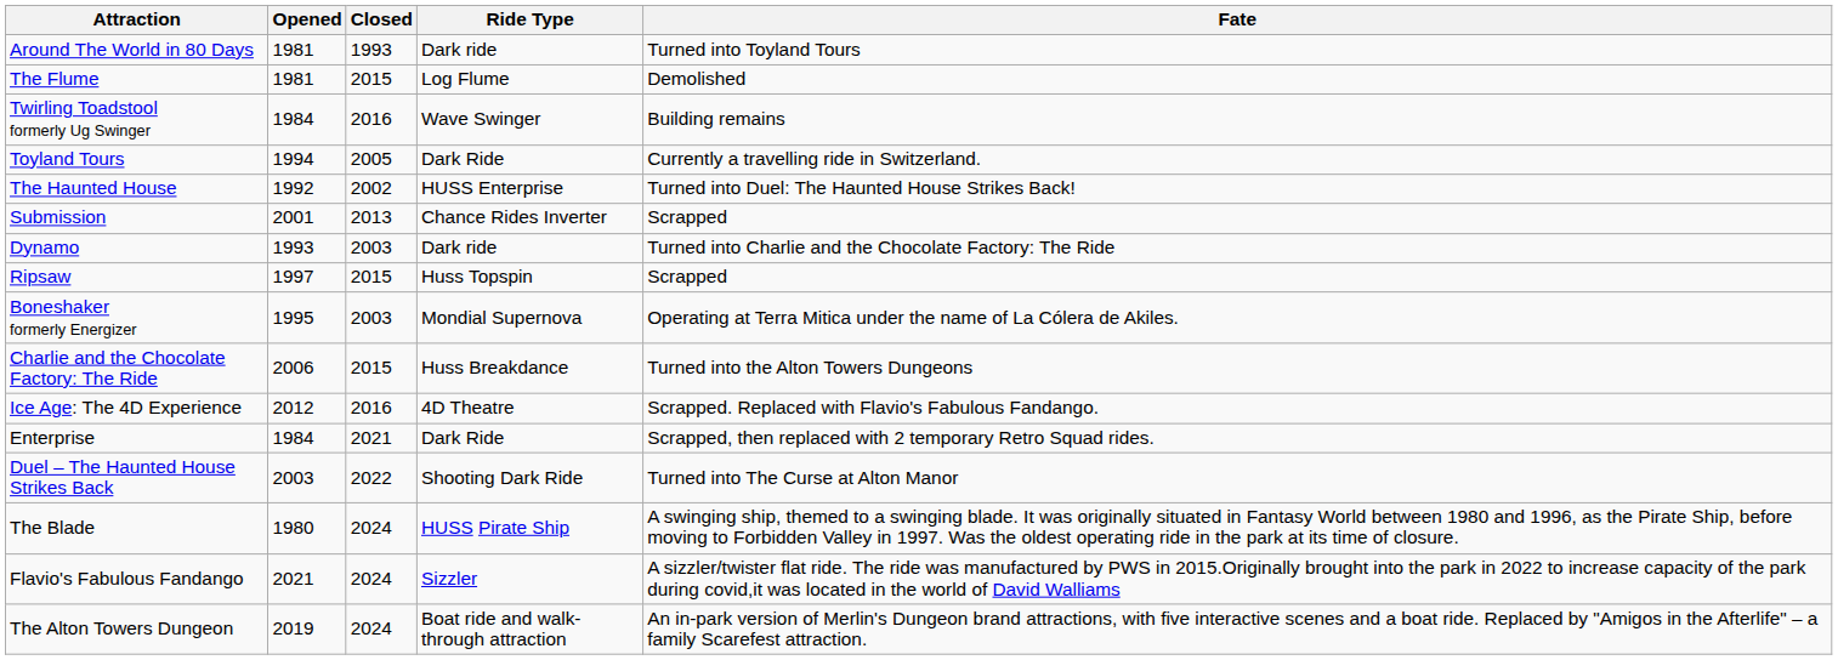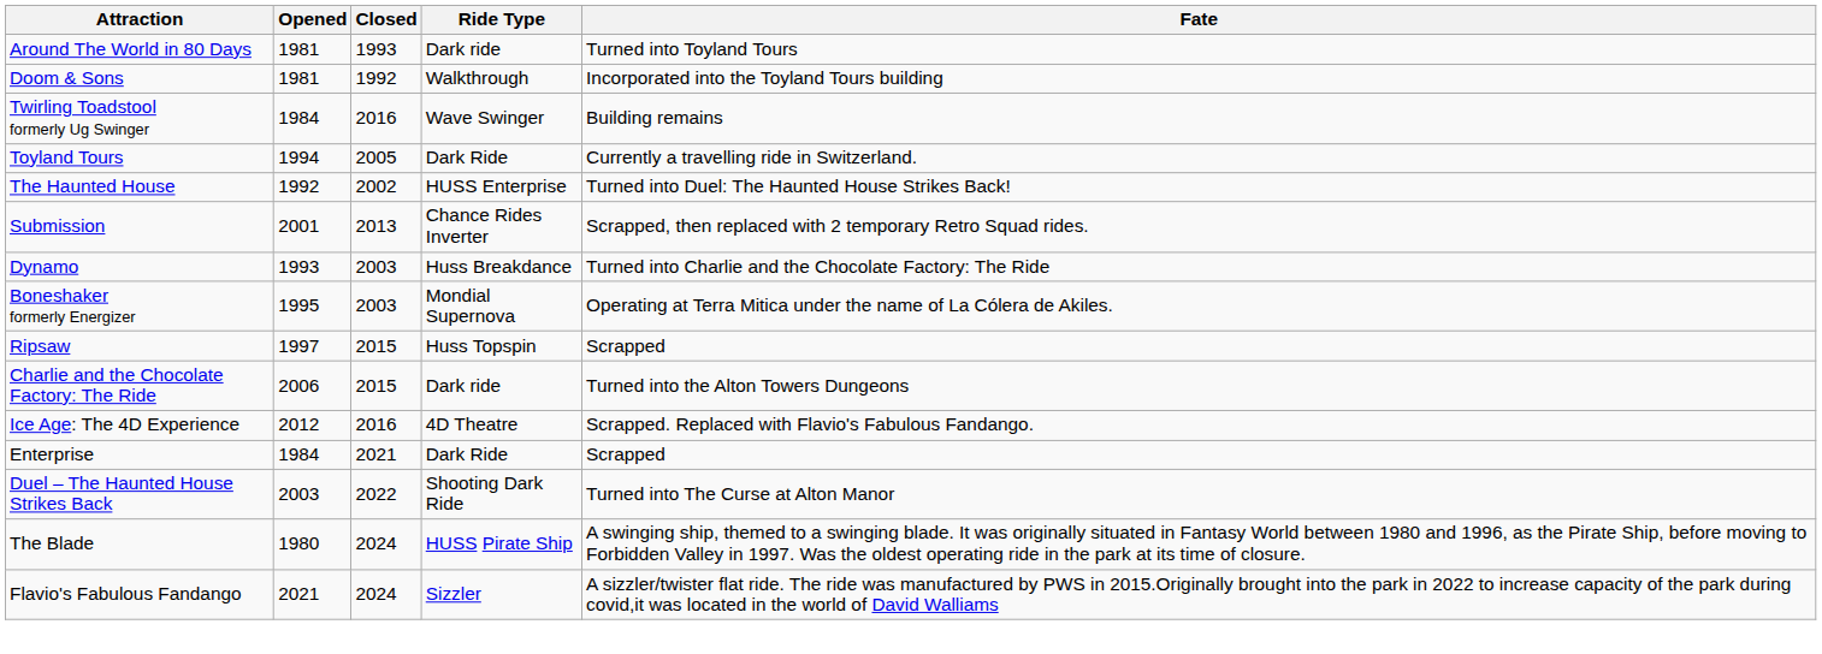 <table class="wikitable sortable">
 <tr>
 <th>Attraction</th>
 <th>Opened</th>
 <th>Closed</th>
 <th>Ride Type</th>
 <th>Fate</th>
 </tr>
 <tr>
 <td><a href='#'>Around The World in 80 Days</a></td>
 <td>1981</td>
 <td>1993</td>
 <td>Dark ride</td>
 <td>Turned into Toyland Tours</td>
 </tr>
 <tr>
-<td><a href='#'>The Flume</a></td>
+<td><a href='#'>Doom & Sons</a></td>
 <td>1981</td>
-<td>2015</td>
-<td>Log Flume</td>
-<td>Demolished</td>
+<td>1992</td>
+<td>Walkthrough</td>
+<td>Incorporated into the Toyland Tours building</td>
 </tr>
 <tr>
 <td><a href='#'>Twirling Toadstool</a><br><small>formerly Ug Swinger</small></td>
 <td>1984</td>
 <td>2016</td>
 <td>Wave Swinger</td>
 <td>Building remains </td>
 </tr>
 <tr>
 <td><a href='#'>Toyland Tours</a></td>
 <td>1994</td>
 <td>2005</td>
 <td>Dark Ride</td>
 <td>Currently a travelling ride in Switzerland.</td>
 </tr>
 <tr>
 <td><a href='#'>The Haunted House</a></td>
 <td>1992</td>
 <td>2002</td>
 <td>HUSS Enterprise</td>
 <td>Turned into Duel: The Haunted House Strikes Back!</td>
 </tr>
 <tr>
 <td><a href='#'>Submission</a></td>
 <td>2001</td>
 <td>2013</td>
 <td>Chance Rides Inverter</td>
-<td>Scrapped</td>
+<td>Scrapped, then replaced with 2 temporary Retro Squad rides.</td>
 </tr>
 <tr>
 <td><a href='#'>Dynamo</a></td>
 <td>1993</td>
 <td>2003</td>
-<td>Dark ride</td>
+<td>Huss Breakdance</td>
 <td>Turned into Charlie and the Chocolate Factory: The Ride</td>
+</tr>
+<tr>
+<td><a href='#'>Boneshaker</a><br><small>formerly Energizer</small></td>
+<td>1995</td>
+<td>2003</td>
+<td>Mondial Supernova</td>
+<td>Operating at Terra Mitica under the name of La Cólera de Akiles.</td>
 </tr>
 <tr>
 <td><a href='#'>Ripsaw</a></td>
 <td>1997</td>
 <td>2015</td>
 <td>Huss Topspin</td>
 <td>Scrapped</td>
 </tr>
 <tr>
-<td><a href='#'>Boneshaker</a><br><small>formerly Energizer</small></td>
-<td>1995</td>
-<td>2003</td>
-<td>Mondial Supernova</td>
-<td>Operating at Terra Mitica under the name of La Cólera de Akiles.</td>
-</tr>
-<tr>
 <td><a href='#'>Charlie and the Chocolate Factory: The Ride</a></td>
 <td>2006</td>
 <td>2015</td>
-<td>Huss Breakdance</td>
+<td>Dark ride</td>
 <td>Turned into the Alton Towers Dungeons</td>
 </tr>
 <tr>
 <td><a href='#'>Ice Age</a>: The 4D Experience</td>
 <td>2012</td>
 <td>2016</td>
 <td>4D Theatre</td>
 <td>Scrapped. Replaced with Flavio's Fabulous Fandango.</td>
 </tr>
 <tr>
 <td>Enterprise</td>
 <td>1984</td>
 <td>2021</td>
 <td>Dark Ride</td>
-<td>Scrapped, then replaced with 2 temporary Retro Squad rides.</td>
+<td>Scrapped</td>
 </tr>
 <tr>
 <td><a href='#'>Duel – The Haunted House Strikes Back</a></td>
 <td>2003</td>
 <td>2022</td>
 <td>Shooting Dark Ride</td>
 <td>Turned into The Curse at Alton Manor</td>
 </tr>
 <tr>
 <td>The Blade</td>
 <td>1980</td>
 <td>2024</td>
 <td><a href='#'>HUSS</a> <a href='#'>Pirate Ship</a></td>
 <td>A swinging ship, themed to a swinging blade. It was originally situated in Fantasy World between 1980 and 1996, as the Pirate Ship, before moving to Forbidden Valley in 1997. Was the oldest operating ride in the park at its time of closure.</td>
 </tr>
 <tr>
 <td>Flavio's Fabulous Fandango</td>
 <td>2021</td>
 <td>2024</td>
 <td><a href='#'>Sizzler</a></td>
 <td>A sizzler/twister flat ride. The ride was manufactured by PWS in 2015.Originally brought into the park in 2022 to increase capacity of the park during covid,it was located in the world of <a href='#'>David Walliams</a></td>
 </tr>
-<tr>
-<td>The Alton Towers Dungeon</td>
-<td>2019</td>
-<td>2024</td>
-<td>Boat ride and walk-through attraction</td>
-<td>An in-park version of Merlin's Dungeon brand attractions, with five interactive scenes and a boat ride. Replaced by "Amigos in the Afterlife" – a family Scarefest attraction.</td>
-</tr>
 </table>
